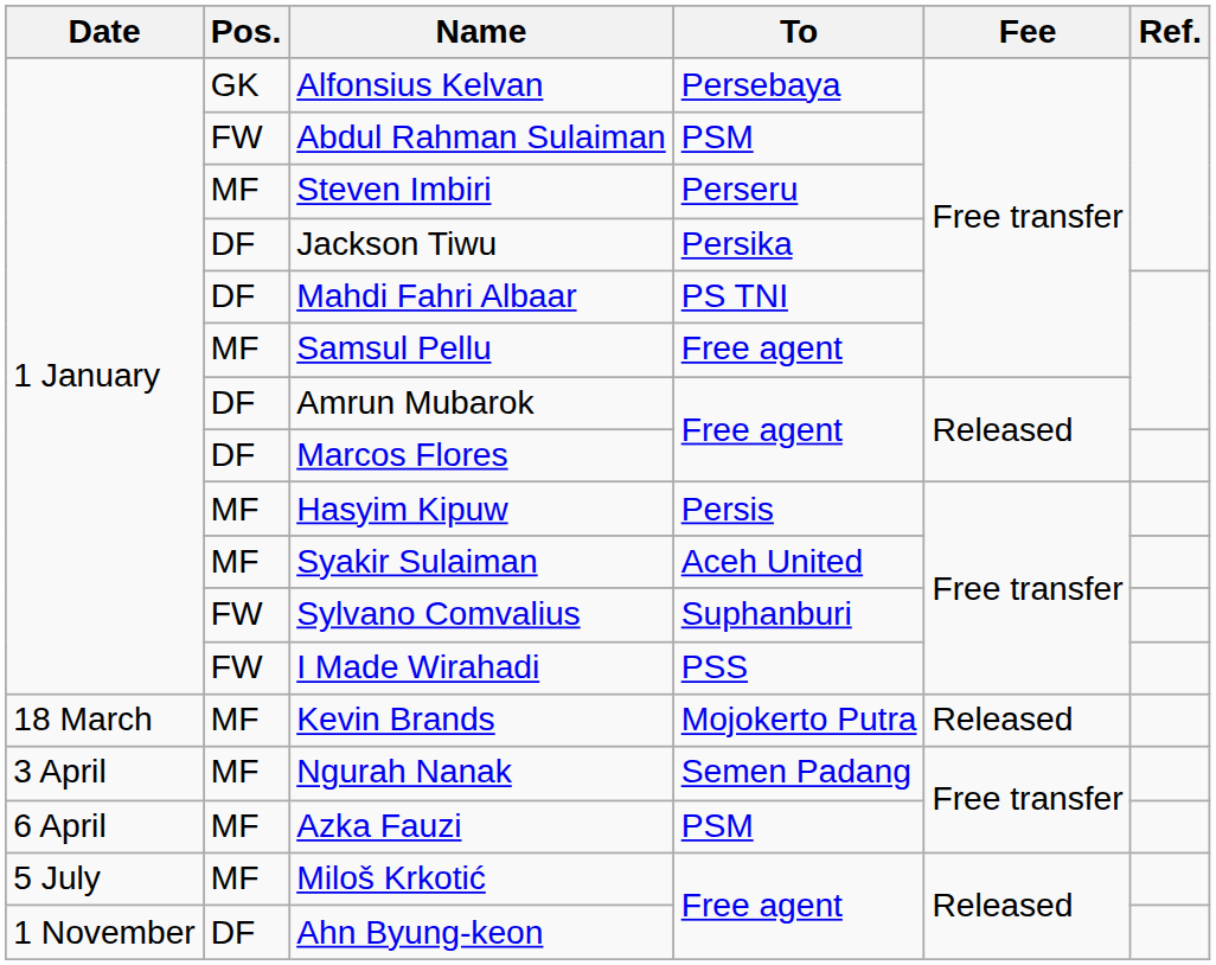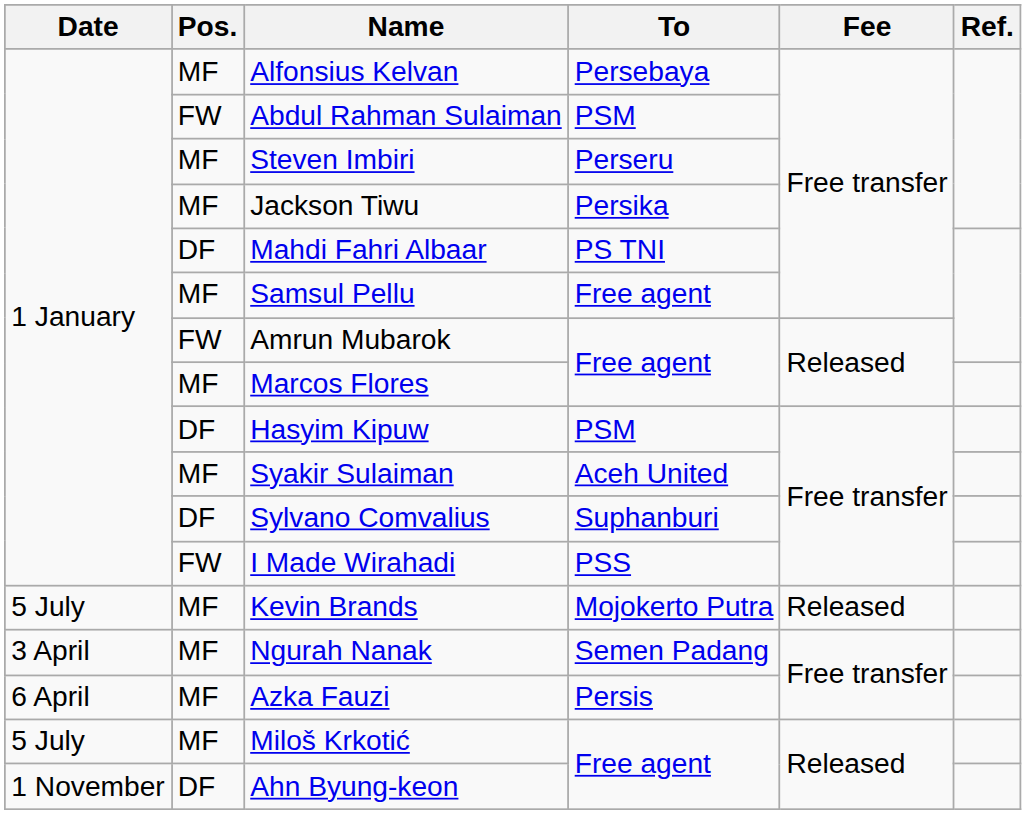 <table class="wikitable">
 <tr>
 <th>Date</th>
 <th>Pos.</th>
 <th>Name</th>
 <th>To</th>
 <th>Fee</th>
 <th>Ref.</th>
 </tr>
 <tr>
 <td rowspan="12">1 January</td>
-<td>GK</td>
+<td>MF</td>
 <td> <a href='#'>Alfonsius Kelvan</a></td>
 <td><a href='#'>Persebaya</a></td>
 <td rowspan="6">Free transfer</td>
 <td rowspan="4"></td>
 </tr>
 <tr>
 <td>FW</td>
 <td> <a href='#'>Abdul Rahman Sulaiman</a></td>
 <td><a href='#'>PSM</a></td>
 </tr>
 <tr>
 <td>MF</td>
 <td> <a href='#'>Steven Imbiri</a></td>
 <td><a href='#'>Perseru</a></td>
 </tr>
 <tr>
-<td>DF</td>
+<td>MF</td>
 <td> Jackson Tiwu</td>
 <td><a href='#'>Persika</a></td>
 </tr>
 <tr>
 <td>DF</td>
 <td> <a href='#'>Mahdi Fahri Albaar</a></td>
 <td><a href='#'>PS TNI</a></td>
 <td rowspan="3"></td>
 </tr>
 <tr>
 <td>MF</td>
 <td> <a href='#'>Samsul Pellu</a></td>
 <td><a href='#'>Free agent</a></td>
 </tr>
 <tr>
-<td>DF</td>
+<td>FW</td>
 <td> Amrun Mubarok</td>
 <td rowspan="2"><a href='#'>Free agent</a></td>
 <td rowspan="2">Released</td>
 </tr>
 <tr>
-<td>DF</td>
+<td>MF</td>
 <td> <a href='#'>Marcos Flores</a></td>
 <td></td>
 </tr>
 <tr>
-<td>MF</td>
+<td>DF</td>
 <td> <a href='#'>Hasyim Kipuw</a></td>
-<td><a href='#'>Persis</a></td>
+<td><a href='#'>PSM</a></td>
 <td rowspan="4">Free transfer</td>
 <td></td>
 </tr>
 <tr>
 <td>MF</td>
 <td> <a href='#'>Syakir Sulaiman</a></td>
 <td><a href='#'>Aceh United</a></td>
 <td></td>
 </tr>
 <tr>
-<td>FW</td>
+<td>DF</td>
 <td> <a href='#'>Sylvano Comvalius</a></td>
 <td> <a href='#'>Suphanburi</a></td>
 <td></td>
 </tr>
 <tr>
 <td>FW</td>
 <td> <a href='#'>I Made Wirahadi</a></td>
 <td><a href='#'>PSS</a></td>
 <td></td>
 </tr>
 <tr>
-<td>18 March</td>
+<td>5 July</td>
 <td>MF</td>
 <td> <a href='#'>Kevin Brands</a></td>
 <td><a href='#'>Mojokerto Putra</a></td>
 <td>Released</td>
 <td></td>
 </tr>
 <tr>
 <td>3 April</td>
 <td>MF</td>
 <td> <a href='#'>Ngurah Nanak</a></td>
 <td><a href='#'>Semen Padang</a></td>
 <td rowspan="2">Free transfer</td>
 <td></td>
 </tr>
 <tr>
 <td>6 April</td>
 <td>MF</td>
 <td> <a href='#'>Azka Fauzi</a></td>
-<td><a href='#'>PSM</a></td>
+<td><a href='#'>Persis</a></td>
 <td></td>
 </tr>
 <tr>
 <td>5 July</td>
 <td>MF</td>
 <td> <a href='#'>Miloš Krkotić</a></td>
 <td rowspan="2"><a href='#'>Free agent</a></td>
 <td rowspan="2">Released</td>
 <td></td>
 </tr>
 <tr>
 <td>1 November</td>
 <td>DF</td>
 <td> <a href='#'>Ahn Byung-keon</a></td>
 <td></td>
 </tr>
 </table>
